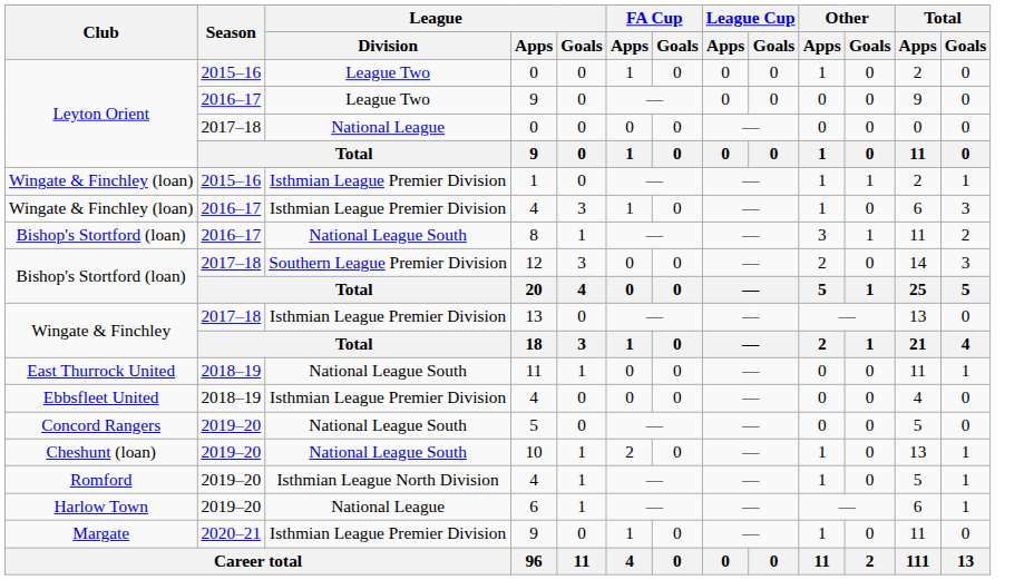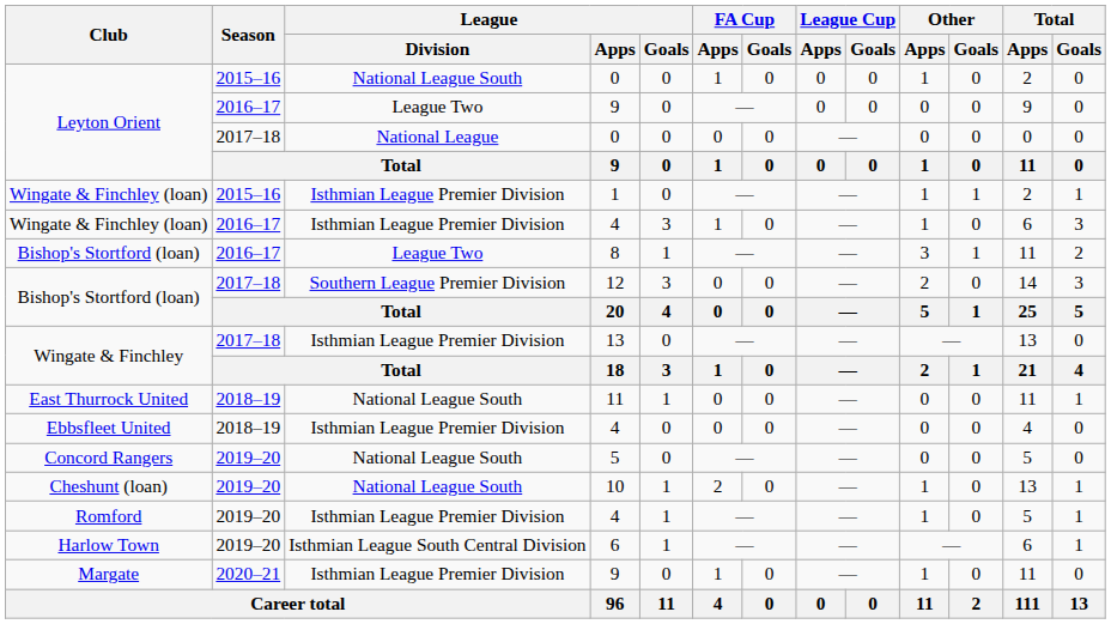 <table class="wikitable" style="text-align: center;">
 <tr>
 <th rowspan="2">Club</th>
 <th rowspan="2">Season</th>
 <th colspan="3">League</th>
 <th colspan="2"><a href='#'>FA Cup</a></th>
 <th colspan="2"><a href='#'>League Cup</a></th>
 <th colspan="2">Other</th>
 <th colspan="2">Total</th>
 </tr>
 <tr>
 <th>Division</th>
 <th>Apps</th>
 <th>Goals</th>
 <th>Apps</th>
 <th>Goals</th>
 <th>Apps</th>
 <th>Goals</th>
 <th>Apps</th>
 <th>Goals</th>
 <th>Apps</th>
 <th>Goals</th>
 </tr>
 <tr>
 <td rowspan="4" valign="center"><a href='#'>Leyton Orient</a></td>
 <td><a href='#'>2015–16</a></td>
-<td><a href='#'>League Two</a></td>
+<td><a href='#'>National League South</a></td>
 <td>0</td>
 <td>0</td>
 <td>1</td>
 <td>0</td>
 <td>0</td>
 <td>0</td>
 <td>1</td>
 <td>0</td>
 <td>2</td>
 <td>0</td>
 </tr>
 <tr>
 <td><a href='#'>2016–17</a></td>
 <td>League Two</td>
 <td>9</td>
 <td>0</td>
 <td colspan="2">—</td>
 <td>0</td>
 <td>0</td>
 <td>0</td>
 <td>0</td>
 <td>9</td>
 <td>0</td>
 </tr>
 <tr>
 <td>2017–18</td>
 <td><a href='#'>National League</a></td>
 <td>0</td>
 <td>0</td>
 <td>0</td>
 <td>0</td>
 <td colspan="2">—</td>
 <td>0</td>
 <td>0</td>
 <td>0</td>
 <td>0</td>
 </tr>
 <tr>
 <th colspan="2">Total</th>
 <th>9</th>
 <th>0</th>
 <th>1</th>
 <th>0</th>
 <th>0</th>
 <th>0</th>
 <th>1</th>
 <th>0</th>
 <th>11</th>
 <th>0</th>
 </tr>
 <tr>
 <td valign="center"><a href='#'>Wingate & Finchley</a> (loan)</td>
 <td><a href='#'>2015–16</a></td>
 <td><a href='#'>Isthmian League</a> Premier Division</td>
 <td>1</td>
 <td>0</td>
 <td colspan="2">—</td>
 <td colspan="2">—</td>
 <td>1</td>
 <td>1</td>
 <td>2</td>
 <td>1</td>
 </tr>
 <tr>
 <td>Wingate & Finchley (loan)</td>
 <td><a href='#'>2016–17</a></td>
 <td>Isthmian League Premier Division</td>
 <td>4</td>
 <td>3</td>
 <td>1</td>
 <td>0</td>
 <td colspan="2">—</td>
 <td>1</td>
 <td>0</td>
 <td>6</td>
 <td>3</td>
 </tr>
 <tr>
 <td valign="center"><a href='#'>Bishop's Stortford</a> (loan)</td>
 <td><a href='#'>2016–17</a></td>
-<td><a href='#'>National League South</a></td>
+<td><a href='#'>League Two</a></td>
 <td>8</td>
 <td>1</td>
 <td colspan="2">—</td>
 <td colspan="2">—</td>
 <td>3</td>
 <td>1</td>
 <td>11</td>
 <td>2</td>
 </tr>
 <tr>
 <td rowspan="2">Bishop's Stortford (loan)</td>
 <td><a href='#'>2017–18</a></td>
 <td><a href='#'>Southern League</a> Premier Division</td>
 <td>12</td>
 <td>3</td>
 <td>0</td>
 <td>0</td>
 <td colspan="2">—</td>
 <td>2</td>
 <td>0</td>
 <td>14</td>
 <td>3</td>
 </tr>
 <tr>
 <th colspan="2">Total</th>
 <th>20</th>
 <th>4</th>
 <th>0</th>
 <th>0</th>
 <th colspan="2">—</th>
 <th>5</th>
 <th>1</th>
 <th>25</th>
 <th>5</th>
 </tr>
 <tr>
 <td rowspan="2" valign="center">Wingate & Finchley</td>
 <td><a href='#'>2017–18</a></td>
 <td>Isthmian League Premier Division</td>
 <td>13</td>
 <td>0</td>
 <td colspan="2">—</td>
 <td colspan="2">—</td>
 <td colspan="2">—</td>
 <td>13</td>
 <td>0</td>
 </tr>
 <tr>
 <th colspan="2">Total</th>
 <th>18</th>
 <th>3</th>
 <th>1</th>
 <th>0</th>
 <th colspan="2">—</th>
 <th>2</th>
 <th>1</th>
 <th>21</th>
 <th>4</th>
 </tr>
 <tr>
 <td><a href='#'>East Thurrock United</a></td>
 <td><a href='#'>2018–19</a></td>
 <td>National League South</td>
 <td>11</td>
 <td>1</td>
 <td>0</td>
 <td>0</td>
 <td colspan="2">—</td>
 <td>0</td>
 <td>0</td>
 <td>11</td>
 <td>1</td>
 </tr>
 <tr>
 <td><a href='#'>Ebbsfleet United</a></td>
 <td>2018–19</td>
 <td>Isthmian League Premier Division</td>
 <td>4</td>
 <td>0</td>
 <td>0</td>
 <td>0</td>
 <td colspan="2">—</td>
 <td>0</td>
 <td>0</td>
 <td>4</td>
 <td>0</td>
 </tr>
 <tr>
 <td><a href='#'>Concord Rangers</a></td>
 <td><a href='#'>2019–20</a></td>
 <td>National League South</td>
 <td>5</td>
 <td>0</td>
 <td colspan="2">—</td>
 <td colspan="2">—</td>
 <td>0</td>
 <td>0</td>
 <td>5</td>
 <td>0</td>
 </tr>
 <tr>
 <td><a href='#'>Cheshunt</a> (loan)</td>
 <td><a href='#'>2019–20</a></td>
 <td><a href='#'>National League South</a></td>
 <td>10</td>
 <td>1</td>
 <td>2</td>
 <td>0</td>
 <td colspan="2">—</td>
 <td>1</td>
 <td>0</td>
 <td>13</td>
 <td>1</td>
 </tr>
 <tr>
 <td><a href='#'>Romford</a></td>
 <td>2019–20</td>
-<td>Isthmian League North Division</td>
+<td>Isthmian League Premier Division</td>
 <td>4</td>
 <td>1</td>
 <td colspan="2">—</td>
 <td colspan="2">—</td>
 <td>1</td>
 <td>0</td>
 <td>5</td>
 <td>1</td>
 </tr>
 <tr>
 <td><a href='#'>Harlow Town</a></td>
 <td>2019–20</td>
-<td>National League</td>
+<td>Isthmian League South Central Division</td>
 <td>6</td>
 <td>1</td>
 <td colspan="2">—</td>
 <td colspan="2">—</td>
 <td colspan="2">—</td>
 <td>6</td>
 <td>1</td>
 </tr>
 <tr>
 <td><a href='#'>Margate</a></td>
 <td><a href='#'>2020–21</a></td>
 <td>Isthmian League Premier Division</td>
 <td>9</td>
 <td>0</td>
 <td>1</td>
 <td>0</td>
 <td colspan="2">—</td>
 <td>1</td>
 <td>0</td>
 <td>11</td>
 <td>0</td>
 </tr>
 <tr>
 <th colspan="3">Career total</th>
 <th>96</th>
 <th>11</th>
 <th>4</th>
 <th>0</th>
 <th>0</th>
 <th>0</th>
 <th>11</th>
 <th>2</th>
 <th>111</th>
 <th>13</th>
 </tr>
 </table>
